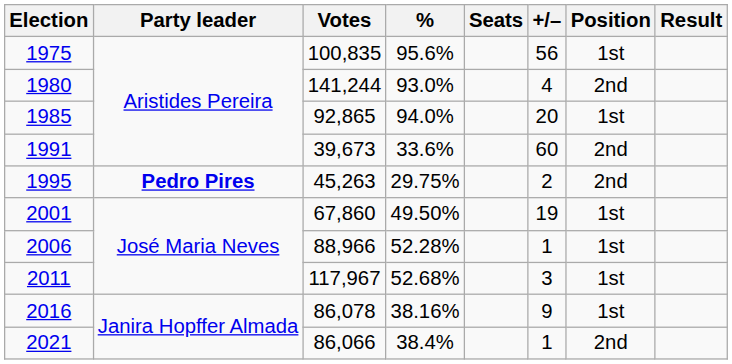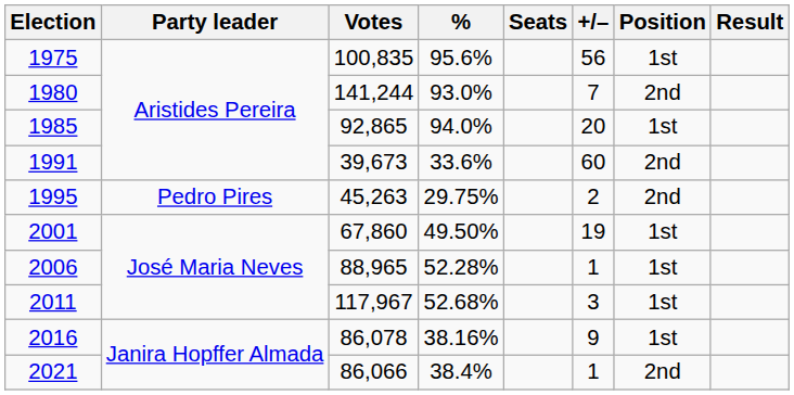 <table class=wikitable style=text-align:center>
 <tr>
 <th>Election</th>
 <th>Party leader</th>
 <th>Votes</th>
 <th>%</th>
 <th>Seats</th>
 <th>+/–</th>
 <th>Position</th>
 <th>Result</th>
 </tr>
 <tr>
 <td><a href='#'>1975</a></td>
 <td rowspan=4><a href='#'>Aristides Pereira</a></td>
 <td>100,835</td>
 <td>95.6%</td>
 <td></td>
 <td> 56</td>
 <td> 1st</td>
 <td></td>
 </tr>
 <tr>
 <td><a href='#'>1980</a></td>
 <td>141,244</td>
 <td>93.0%</td>
 <td></td>
-<td> 4</td>
+<td> 7</td>
 <td> 2nd</td>
 <td></td>
 </tr>
 <tr>
 <td><a href='#'>1985</a></td>
 <td>92,865</td>
 <td>94.0%</td>
 <td></td>
 <td> 20</td>
 <td> 1st</td>
 <td></td>
 </tr>
 <tr>
 <td><a href='#'>1991</a></td>
 <td>39,673</td>
 <td>33.6%</td>
 <td></td>
 <td> 60</td>
 <td> 2nd</td>
 <td></td>
 </tr>
 <tr>
 <td><a href='#'>1995</a></td>
-<td><strong><a href='#'>Pedro Pires</a></strong></td>
+<td><a href='#'>Pedro Pires</a></td>
 <td>45,263</td>
 <td>29.75%</td>
 <td></td>
 <td> 2</td>
 <td> 2nd</td>
 <td></td>
 </tr>
 <tr>
 <td><a href='#'>2001</a></td>
 <td rowspan=3><a href='#'>José Maria Neves</a></td>
 <td>67,860</td>
 <td>49.50%</td>
 <td></td>
 <td> 19</td>
 <td> 1st</td>
 <td></td>
 </tr>
 <tr>
 <td><a href='#'>2006</a></td>
-<td>88,966</td>
+<td>88,965</td>
 <td>52.28%</td>
 <td></td>
 <td> 1</td>
 <td> 1st</td>
 <td></td>
 </tr>
 <tr>
 <td><a href='#'>2011</a></td>
 <td>117,967</td>
 <td>52.68%</td>
 <td></td>
 <td> 3</td>
 <td> 1st</td>
 <td></td>
 </tr>
 <tr>
 <td><a href='#'>2016</a></td>
 <td rowspan=2><a href='#'>Janira Hopffer Almada</a></td>
 <td>86,078</td>
 <td>38.16%</td>
 <td></td>
 <td> 9</td>
 <td> 1st</td>
 <td></td>
 </tr>
 <tr>
 <td><a href='#'>2021</a></td>
 <td>86,066</td>
 <td>38.4%</td>
 <td></td>
 <td> 1</td>
 <td> 2nd</td>
 <td></td>
 </tr>
 </table>
